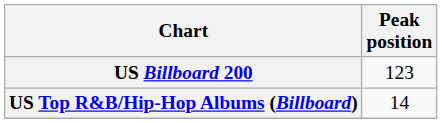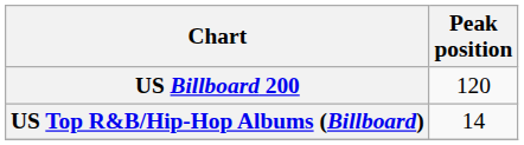 <table class="wikitable plainrowheaders sortable" style="text-align:center;" border="1">
 <tr>
 <th scope="col">Chart</th>
 <th scope="col">Peak<br>position</th>
 </tr>
 <tr>
 <th scope="row">US <a href='#'><em>Billboard</em> 200</a></th>
-<td>123</td>
+<td>120</td>
 </tr>
 <tr>
 <th scope="row">US <a href='#'>Top R&B/Hip-Hop Albums</a> (<em><a href='#'>Billboard</a></em>)</th>
 <td>14</td>
 </tr>
 <tr>
 </tr>
 </table>
